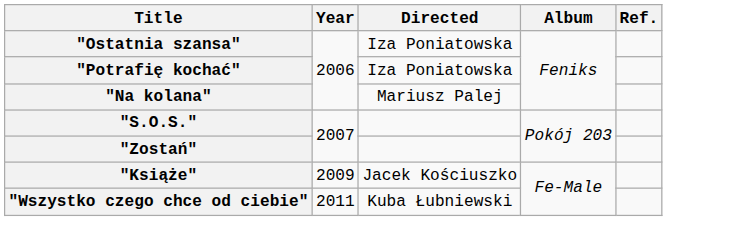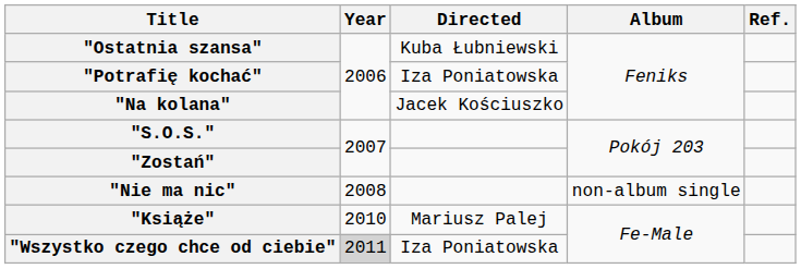 <table class="wikitable plainrowheaders" style="text-align:center;">
 <tr>
 <th scope="col">Title</th>
 <th scope="col">Year</th>
 <th scope="col">Directed</th>
 <th scope="col">Album</th>
 <th scope="col">Ref.</th>
 </tr>
 <tr>
 <th scope="row">"Ostatnia szansa"</th>
 <td rowspan=3>2006</td>
-<td>Iza Poniatowska</td>
+<td>Kuba Łubniewski</td>
 <td rowspan=3><em>Feniks</em></td>
 <td></td>
 </tr>
 <tr>
 <th scope="row">"Potrafię kochać"</th>
 <td>Iza Poniatowska</td>
 <td></td>
 </tr>
 <tr>
 <th scope="row">"Na kolana"</th>
-<td>Mariusz Palej</td>
+<td>Jacek Kościuszko</td>
 <td></td>
 </tr>
 <tr>
 <th scope="row">"S.O.S."</th>
 <td rowspan=2>2007</td>
 <td></td>
 <td rowspan=2><em>Pokój 203</em></td>
 <td></td>
 </tr>
 <tr>
 <th scope="row">"Zostań"</th>
 <td></td>
 <td></td>
 </tr>
 <tr>
+<th scope="row">"Nie ma nic"</th>
+<td>2008</td>
+<td></td>
+<td>non-album single</td>
+<td></td>
+</tr>
+<tr>
 <th scope="row">"Książe"</th>
-<td>2009</td>
-<td>Jacek Kościuszko</td>
+<td>2010</td>
+<td>Mariusz Palej</td>
 <td rowspan=2><em>Fe-Male</em></td>
 <td></td>
 </tr>
 <tr>
 <th scope="row">"Wszystko czego chce od ciebie"</th>
-<td>2011</td>
-<td>Kuba Łubniewski</td>
+<td style="background: lightgrey;">2011</td>
+<td>Iza Poniatowska</td>
 <td></td>
 </tr>
 </table>
